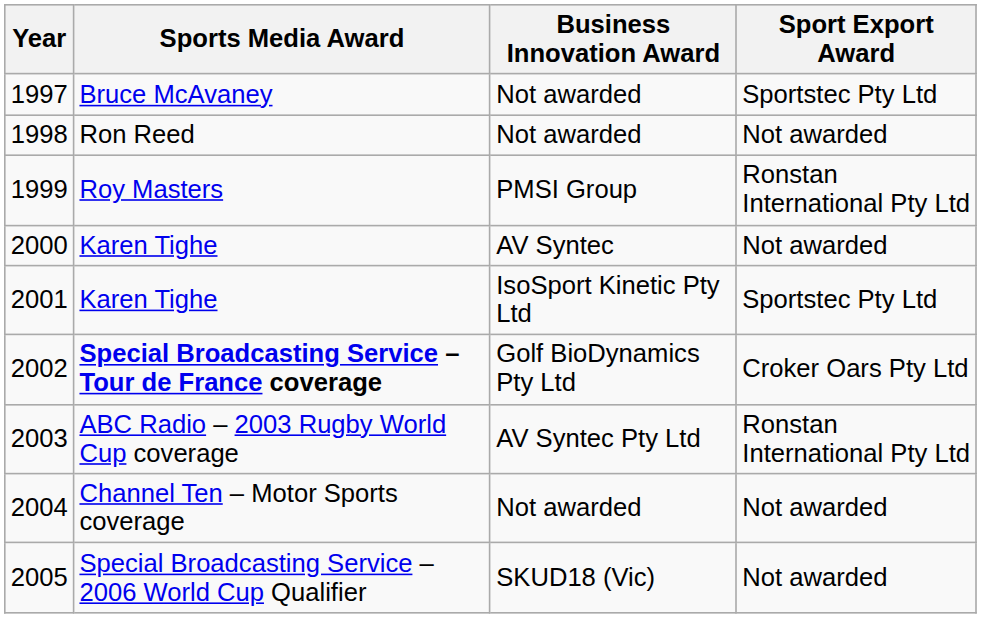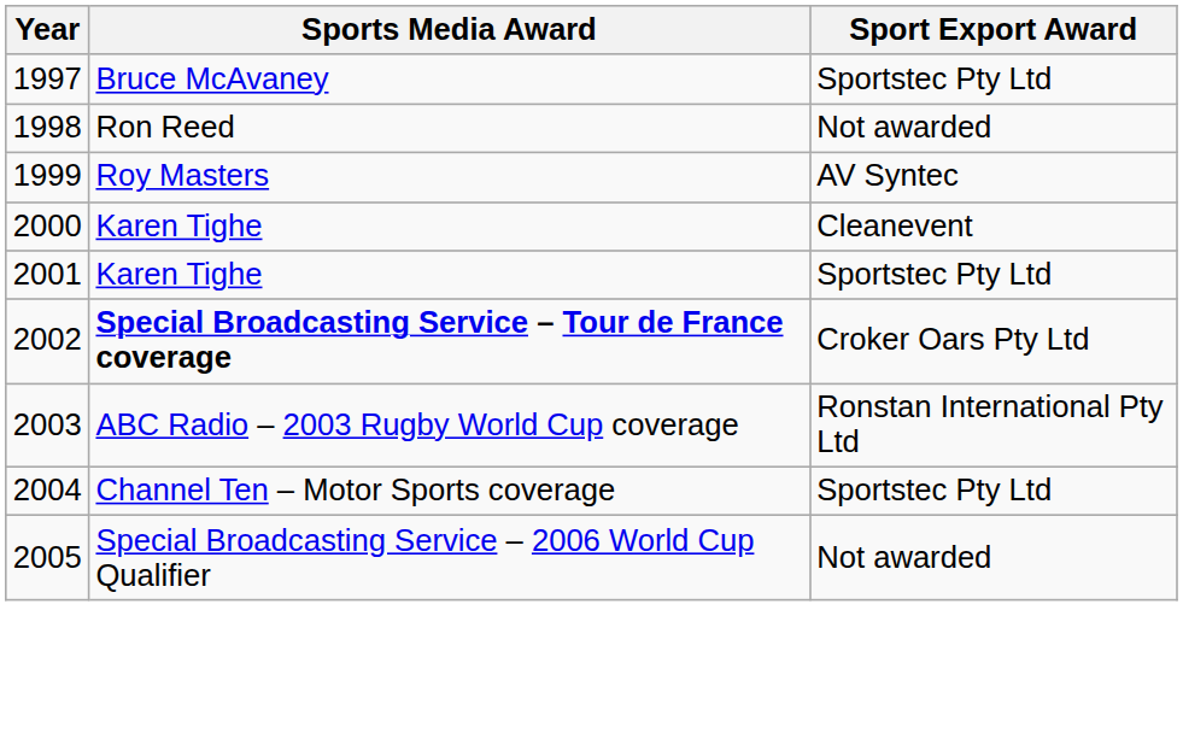 <table class="wikitable sortable">
 <tr>
 <th>Year</th>
 <th>Sports Media Award</th>
-<th>Business Innovation Award</th>
 <th>Sport Export Award</th>
 </tr>
 <tr>
 <td>1997</td>
 <td><a href='#'>Bruce McAvaney</a></td>
-<td>Not awarded</td>
 <td>Sportstec Pty Ltd</td>
 </tr>
 <tr>
 <td>1998</td>
 <td>Ron Reed</td>
 <td>Not awarded</td>
-<td>Not awarded</td>
 </tr>
 <tr>
 <td>1999</td>
 <td><a href='#'>Roy Masters</a></td>
-<td>PMSI Group</td>
-<td>Ronstan International Pty Ltd</td>
+<td>AV Syntec</td>
 </tr>
 <tr>
 <td>2000</td>
 <td><a href='#'>Karen Tighe</a></td>
-<td>AV Syntec</td>
-<td>Not awarded</td>
+<td>Cleanevent</td>
 </tr>
 <tr>
 <td>2001</td>
 <td><a href='#'>Karen Tighe</a></td>
-<td>IsoSport Kinetic Pty Ltd</td>
 <td>Sportstec Pty Ltd</td>
 </tr>
 <tr>
 <td>2002</td>
 <td><strong><a href='#'>Special Broadcasting Service</a> – <a href='#'>Tour de France</a> coverage</strong></td>
-<td>Golf BioDynamics Pty Ltd</td>
 <td>Croker Oars Pty Ltd</td>
 </tr>
 <tr>
 <td>2003</td>
 <td><a href='#'>ABC Radio</a> – <a href='#'>2003 Rugby World Cup</a> coverage</td>
-<td>AV Syntec Pty Ltd</td>
 <td>Ronstan International Pty Ltd</td>
 </tr>
 <tr>
 <td>2004</td>
 <td><a href='#'>Channel Ten</a> – Motor Sports coverage</td>
-<td>Not awarded</td>
-<td>Not awarded</td>
+<td>Sportstec Pty Ltd</td>
 </tr>
 <tr>
 <td>2005</td>
 <td><a href='#'>Special Broadcasting Service</a> – <a href='#'>2006 World Cup</a> Qualifier</td>
-<td>SKUD18 (Vic)</td>
 <td>Not awarded</td>
 </tr>
 </table>
